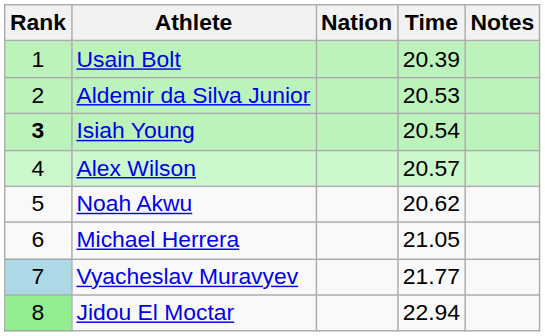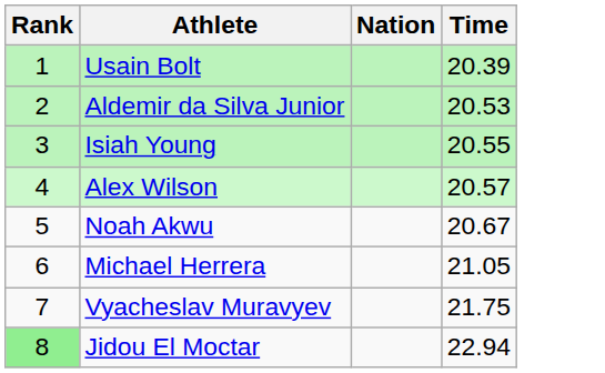 <table class="wikitable sortable" style="text-align:center">
 <tr>
 <th>Rank</th>
 <th>Athlete</th>
 <th>Nation</th>
 <th>Time</th>
-<th>Notes</th>
 </tr>
 <tr style="background:#bbf3bb;">
 <td>1</td>
 <td align=left><a href='#'>Usain Bolt</a></td>
 <td align=left></td>
 <td>20.39</td>
-<td></td>
 </tr>
 <tr style="background:#bbf3bb;">
 <td>2</td>
 <td align=left><a href='#'>Aldemir da Silva Junior</a></td>
 <td align=left></td>
 <td>20.53</td>
-<td></td>
 </tr>
 <tr style="background:#bbf3bb;">
-<td><strong>3</strong></td>
+<td>3</td>
 <td align=left><a href='#'>Isiah Young</a></td>
 <td align=left></td>
-<td>20.54</td>
-<td></td>
+<td>20.55</td>
 </tr>
 <tr style="background:#ccf9cc;">
 <td>4</td>
 <td align=left><a href='#'>Alex Wilson</a></td>
 <td align=left></td>
 <td>20.57</td>
-<td></td>
 </tr>
 <tr>
 <td>5</td>
 <td align=left><a href='#'>Noah Akwu</a></td>
 <td align=left></td>
-<td>20.62</td>
-<td></td>
+<td>20.67</td>
 </tr>
 <tr>
 <td>6</td>
 <td align=left><a href='#'>Michael Herrera</a></td>
 <td align=left></td>
 <td>21.05</td>
-<td></td>
 </tr>
 <tr>
-<td style="background: lightblue;">7</td>
+<td>7</td>
 <td align=left><a href='#'>Vyacheslav Muravyev</a></td>
 <td align=left></td>
-<td>21.77</td>
-<td></td>
+<td>21.75</td>
 </tr>
 <tr>
 <td style="background: lightgreen;">8</td>
 <td align=left><a href='#'>Jidou El Moctar</a></td>
 <td align=left></td>
 <td>22.94</td>
-<td></td>
 </tr>
 </table>
